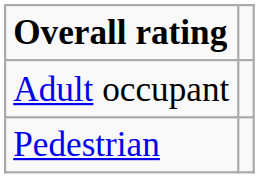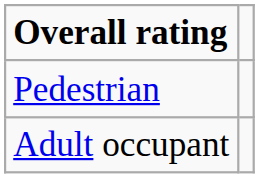 <table class="wikitable">
 <tr>
 <td><strong>Overall rating</strong></td>
 <td></td>
 </tr>
 <tr>
+<td><a href='#'>Pedestrian</a></td>
+<td></td>
+</tr>
+<tr>
 <td><a href='#'>Adult</a> occupant</td>
 <td></td>
 </tr>
-<tr>
-<td><a href='#'>Pedestrian</a></td>
-<td></td>
-</tr>
 </table>
